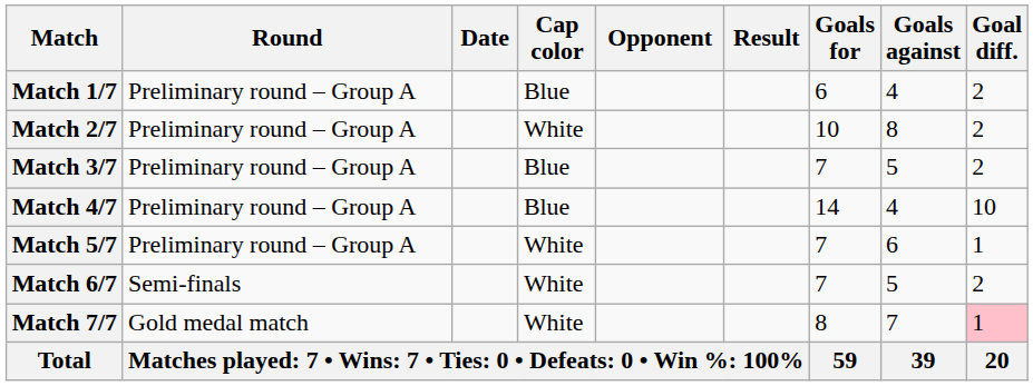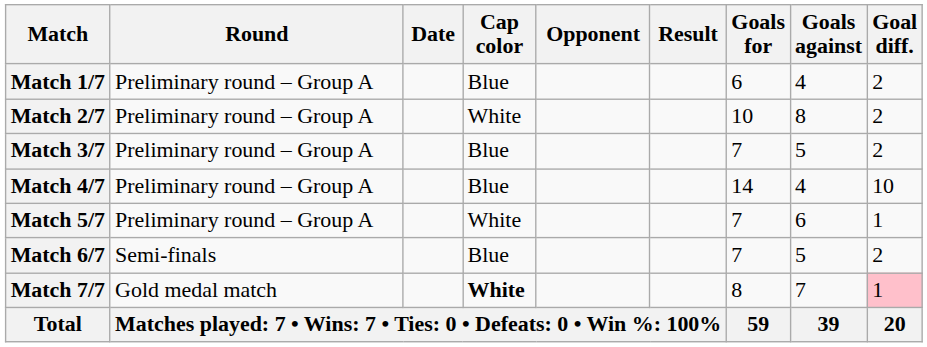 <table class="wikitable sortable sticky-header defaultcenter col3right col4left col5left" style="font-size: 100%; margin-left: 1em;">
 <tr>
 <th scope="col">Match</th>
 <th scope="col">Round</th>
 <th scope="col">Date</th>
 <th scope="col">Cap<br>color</th>
 <th scope="col">Opponent</th>
 <th scope="col">Result</th>
 <th scope="col">Goals<br>for</th>
 <th scope="col">Goals<br>against</th>
 <th scope="col">Goal<br>diff.</th>
 </tr>
 <tr>
 <th scope="row">Match 1/7</th>
 <td>Preliminary round – Group A</td>
 <td></td>
 <td> Blue</td>
 <td></td>
 <td></td>
 <td>6</td>
 <td>4</td>
 <td>2</td>
 </tr>
 <tr>
 <th scope="row">Match 2/7</th>
 <td>Preliminary round – Group A</td>
 <td></td>
 <td> White</td>
 <td></td>
 <td></td>
 <td>10</td>
 <td>8</td>
 <td>2</td>
 </tr>
 <tr>
 <th scope="row">Match 3/7</th>
 <td>Preliminary round – Group A</td>
 <td></td>
 <td> Blue</td>
 <td></td>
 <td></td>
 <td>7</td>
 <td>5</td>
 <td>2</td>
 </tr>
 <tr>
 <th scope="row">Match 4/7</th>
 <td>Preliminary round – Group A</td>
 <td></td>
 <td> Blue</td>
 <td></td>
 <td></td>
 <td>14</td>
 <td>4</td>
 <td>10</td>
 </tr>
 <tr>
 <th scope="row">Match 5/7</th>
 <td>Preliminary round – Group A</td>
 <td></td>
 <td> White</td>
 <td></td>
 <td></td>
 <td>7</td>
 <td>6</td>
 <td>1</td>
 </tr>
 <tr>
 <th scope="row">Match 6/7</th>
 <td>Semi-finals</td>
 <td></td>
-<td> White</td>
+<td> Blue</td>
 <td></td>
 <td></td>
 <td>7</td>
 <td>5</td>
 <td>2</td>
 </tr>
 <tr>
 <th scope="row">Match 7/7</th>
 <td>Gold medal match</td>
 <td></td>
-<td> White</td>
+<td><strong> White</strong></td>
 <td></td>
 <td></td>
 <td>8</td>
 <td>7</td>
 <td style="background: pink;">1</td>
 </tr>
 <tr class="sortbottom">
 <th>Total</th>
 <th colspan="5">Matches played: 7 • Wins: 7 • Ties: 0 • Defeats: 0 • Win %: 100%</th>
 <th>59</th>
 <th>39</th>
 <th>20</th>
 </tr>
 </table>
